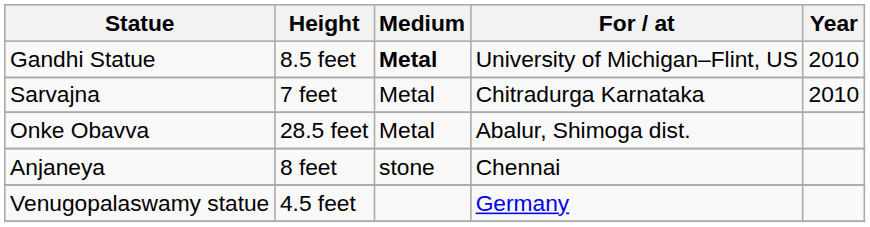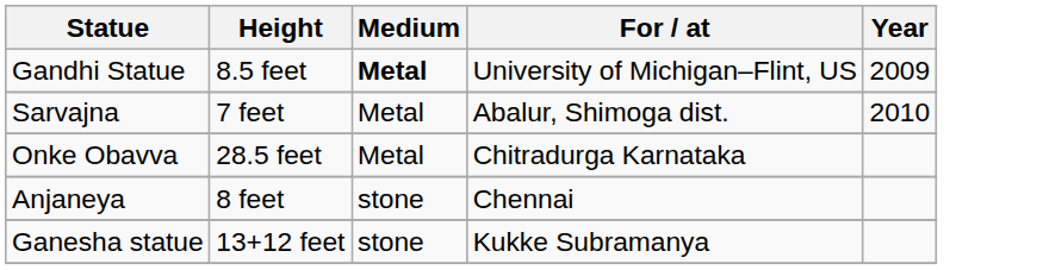 <table class="wikitable" border="1" style="font-size: 90%;">
 <tr>
 <th>Statue</th>
 <th>Height</th>
 <th>Medium</th>
 <th>For / at</th>
 <th>Year</th>
 </tr>
 <tr>
 <td>Gandhi Statue </td>
 <td>8.5 feet</td>
 <td><strong>Metal</strong></td>
 <td>University of Michigan–Flint, US</td>
-<td>2010</td>
+<td>2009</td>
 </tr>
 <tr style="background:#efefef;">
 </tr>
 <tr>
 <td>Sarvajna </td>
 <td>7 feet</td>
 <td>Metal</td>
-<td>Chitradurga Karnataka</td>
+<td>Abalur, Shimoga dist.</td>
 <td>2010</td>
 </tr>
 <tr style="background:#efefef;">
 </tr>
 <tr>
 <td>Onke Obavva </td>
 <td>28.5 feet</td>
 <td>Metal</td>
-<td>Abalur, Shimoga dist.</td>
+<td>Chitradurga Karnataka</td>
 <td></td>
 </tr>
 <tr style="background:#efefef;">
 </tr>
 <tr>
 <td>Anjaneya </td>
 <td>8 feet</td>
 <td>stone</td>
 <td>Chennai</td>
 <td></td>
 </tr>
 <tr style="background:#efefef;">
 </tr>
+<tr style="background:#efefef;">
+</tr>
 <tr>
-<td>Venugopalaswamy statue </td>
-<td>4.5 feet</td>
-<td></td>
-<td><a href='#'>Germany</a></td>
+<td>Ganesha statue</td>
+<td>13+12 feet</td>
+<td>stone</td>
+<td>Kukke Subramanya</td>
 <td></td>
 </tr>
 <tr style="background:#efefef;">
 </tr>
-<tr style="background:#efefef;">
-</tr>
 </table>
